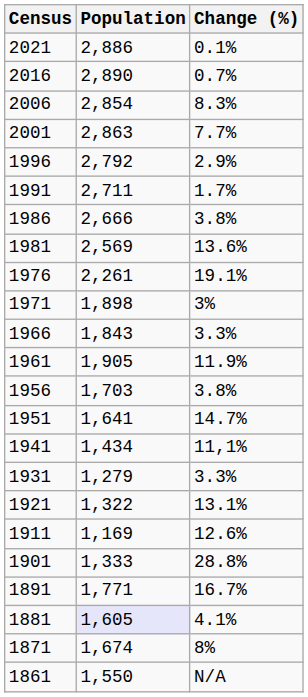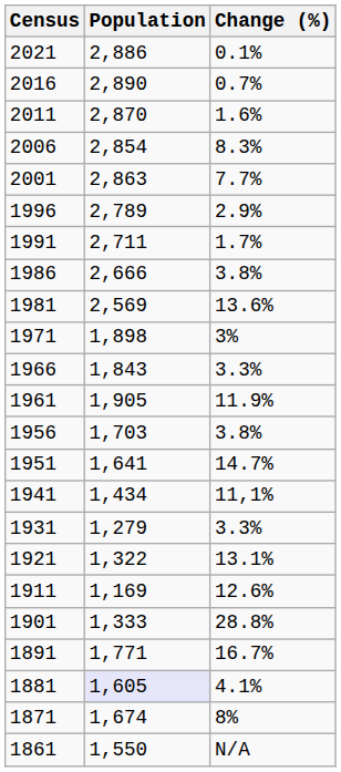 <table class="wikitable">
 <tr>
 <th>Census</th>
 <th>Population</th>
 <th>Change (%)</th>
 </tr>
 <tr>
 <td>2021</td>
 <td>2,886</td>
 <td> 0.1%</td>
 </tr>
 <tr>
 <td>2016</td>
 <td>2,890</td>
 <td> 0.7%</td>
 </tr>
 <tr>
+<td>2011</td>
+<td>2,870</td>
+<td> 1.6%</td>
+</tr>
+<tr>
 <td>2006</td>
 <td>2,854</td>
 <td> 8.3%</td>
 </tr>
 <tr>
 <td>2001</td>
 <td>2,863</td>
 <td> 7.7%</td>
 </tr>
 <tr>
 <td>1996</td>
-<td>2,792</td>
+<td>2,789</td>
 <td> 2.9%</td>
 </tr>
 <tr>
 <td>1991</td>
 <td>2,711</td>
 <td> 1.7%</td>
 </tr>
 <tr>
 <td>1986</td>
 <td>2,666</td>
 <td> 3.8%</td>
 </tr>
 <tr>
 <td>1981</td>
 <td>2,569</td>
 <td> 13.6%</td>
-</tr>
-<tr>
-<td>1976</td>
-<td>2,261</td>
-<td> 19.1%</td>
 </tr>
 <tr>
 <td>1971</td>
 <td>1,898</td>
 <td> 3%</td>
 </tr>
 <tr>
 <td>1966</td>
 <td>1,843</td>
 <td> 3.3%</td>
 </tr>
 <tr>
 <td>1961</td>
 <td>1,905</td>
 <td> 11.9%</td>
 </tr>
 <tr>
 <td>1956</td>
 <td>1,703</td>
 <td> 3.8%</td>
 </tr>
 <tr>
 <td>1951</td>
 <td>1,641</td>
 <td> 14.7%</td>
 </tr>
 <tr>
 <td>1941</td>
 <td>1,434</td>
 <td> 11,1%</td>
 </tr>
 <tr>
 <td>1931</td>
 <td>1,279</td>
 <td> 3.3%</td>
 </tr>
 <tr>
 <td>1921</td>
 <td>1,322</td>
 <td> 13.1%</td>
 </tr>
 <tr>
 <td>1911</td>
 <td>1,169</td>
 <td> 12.6%</td>
 </tr>
 <tr>
 <td>1901</td>
 <td>1,333</td>
 <td> 28.8%</td>
 </tr>
 <tr>
 <td>1891</td>
 <td>1,771</td>
 <td> 16.7%</td>
 </tr>
 <tr>
 <td>1881</td>
 <td style="background: lavender;">1,605</td>
 <td> 4.1%</td>
 </tr>
 <tr>
 <td>1871</td>
 <td>1,674</td>
 <td> 8%</td>
 </tr>
 <tr>
 <td>1861</td>
 <td>1,550</td>
 <td>N/A</td>
 </tr>
 </table>
